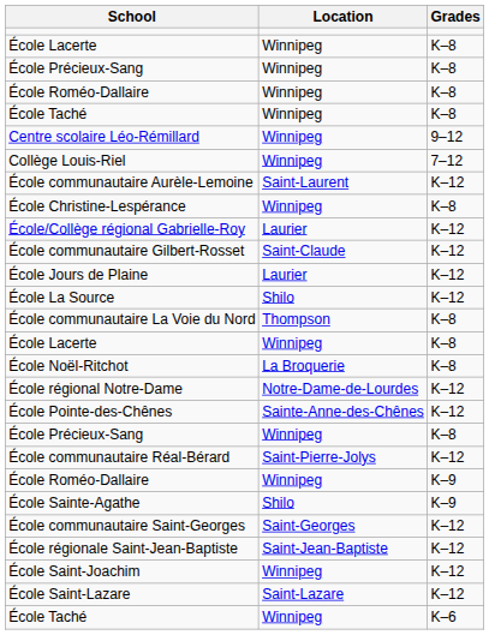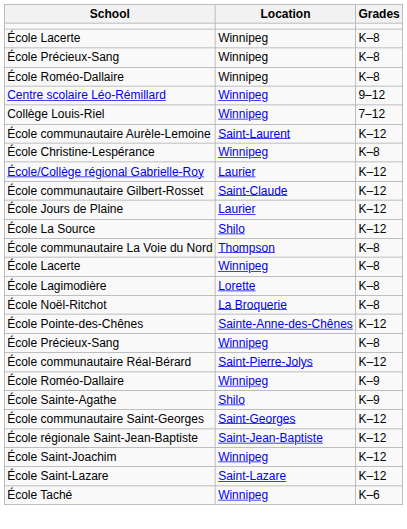 <table class="wikitable">
 <tr>
 <th>School</th>
 <th>Location</th>
 <th>Grades</th>
 </tr>
 <tr>
 <td></td>
 <td></td>
 <td></td>
 </tr>
 <tr>
 <td>École Lacerte</td>
 <td>Winnipeg</td>
 <td>K–8</td>
 </tr>
 <tr>
 <td>École Précieux-Sang</td>
 <td>Winnipeg</td>
 <td>K–8</td>
 </tr>
 <tr>
 <td>École Roméo-Dallaire</td>
-<td>Winnipeg</td>
-<td>K–8</td>
-</tr>
-<tr>
-<td>École Taché</td>
 <td>Winnipeg</td>
 <td>K–8</td>
 </tr>
 <tr>
 <td><a href='#'>Centre scolaire Léo-Rémillard</a></td>
 <td><a href='#'>Winnipeg</a></td>
 <td>9–12</td>
 </tr>
 <tr>
 <td>Collège Louis-Riel</td>
 <td><a href='#'>Winnipeg</a></td>
 <td>7–12</td>
 </tr>
 <tr>
 <td>École communautaire Aurèle-Lemoine</td>
 <td><a href='#'>Saint-Laurent</a></td>
 <td>K–12</td>
 </tr>
 <tr>
 <td>École Christine-Lespérance</td>
 <td><a href='#'>Winnipeg</a></td>
 <td>K–8</td>
 </tr>
 <tr>
 <td><a href='#'>École/Collège régional Gabrielle-Roy</a></td>
 <td><a href='#'>Laurier</a></td>
 <td>K–12</td>
 </tr>
 <tr>
 <td>École communautaire Gilbert-Rosset</td>
 <td><a href='#'>Saint-Claude</a></td>
 <td>K–12</td>
 </tr>
 <tr>
 <td>École Jours de Plaine</td>
 <td><a href='#'>Laurier</a></td>
 <td>K–12</td>
 </tr>
 <tr>
 <td>École La Source</td>
 <td><a href='#'>Shilo</a></td>
 <td>K–12</td>
 </tr>
 <tr>
 <td>École communautaire La Voie du Nord</td>
 <td><a href='#'>Thompson</a></td>
 <td>K–8</td>
 </tr>
 <tr>
 <td>École Lacerte</td>
 <td><a href='#'>Winnipeg</a></td>
 <td>K–8</td>
 </tr>
 <tr>
+<td>École Lagimodière</td>
+<td><a href='#'>Lorette</a></td>
+<td>K–8</td>
+</tr>
+<tr>
 <td>École Noël-Ritchot</td>
 <td><a href='#'>La Broquerie</a></td>
 <td>K–8</td>
-</tr>
-<tr>
-<td>École régional Notre-Dame</td>
-<td><a href='#'>Notre-Dame-de-Lourdes</a></td>
-<td>K–12</td>
 </tr>
 <tr>
 <td>École Pointe-des-Chênes</td>
 <td><a href='#'>Sainte-Anne-des-Chênes</a></td>
 <td>K–12</td>
 </tr>
 <tr>
 <td>École Précieux-Sang</td>
 <td><a href='#'>Winnipeg</a></td>
 <td>K–8</td>
 </tr>
 <tr>
 <td>École communautaire Réal-Bérard</td>
 <td><a href='#'>Saint-Pierre-Jolys</a></td>
 <td>K–12</td>
 </tr>
 <tr>
 <td>École Roméo-Dallaire</td>
 <td><a href='#'>Winnipeg</a></td>
 <td>K–9</td>
 </tr>
 <tr>
 <td>École Sainte-Agathe</td>
 <td><a href='#'>Shilo</a></td>
 <td>K–9</td>
 </tr>
 <tr>
 <td>École communautaire Saint-Georges</td>
 <td><a href='#'>Saint-Georges</a></td>
 <td>K–12</td>
 </tr>
 <tr>
 <td>École régionale Saint-Jean-Baptiste</td>
 <td><a href='#'>Saint-Jean-Baptiste</a></td>
 <td>K–12</td>
 </tr>
 <tr>
 <td>École Saint-Joachim</td>
 <td><a href='#'>Winnipeg</a></td>
 <td>K–12</td>
 </tr>
 <tr>
 <td>École Saint-Lazare</td>
 <td><a href='#'>Saint-Lazare</a></td>
 <td>K–12</td>
 </tr>
 <tr>
 <td>École Taché</td>
 <td><a href='#'>Winnipeg</a></td>
 <td>K–6</td>
 </tr>
 </table>
